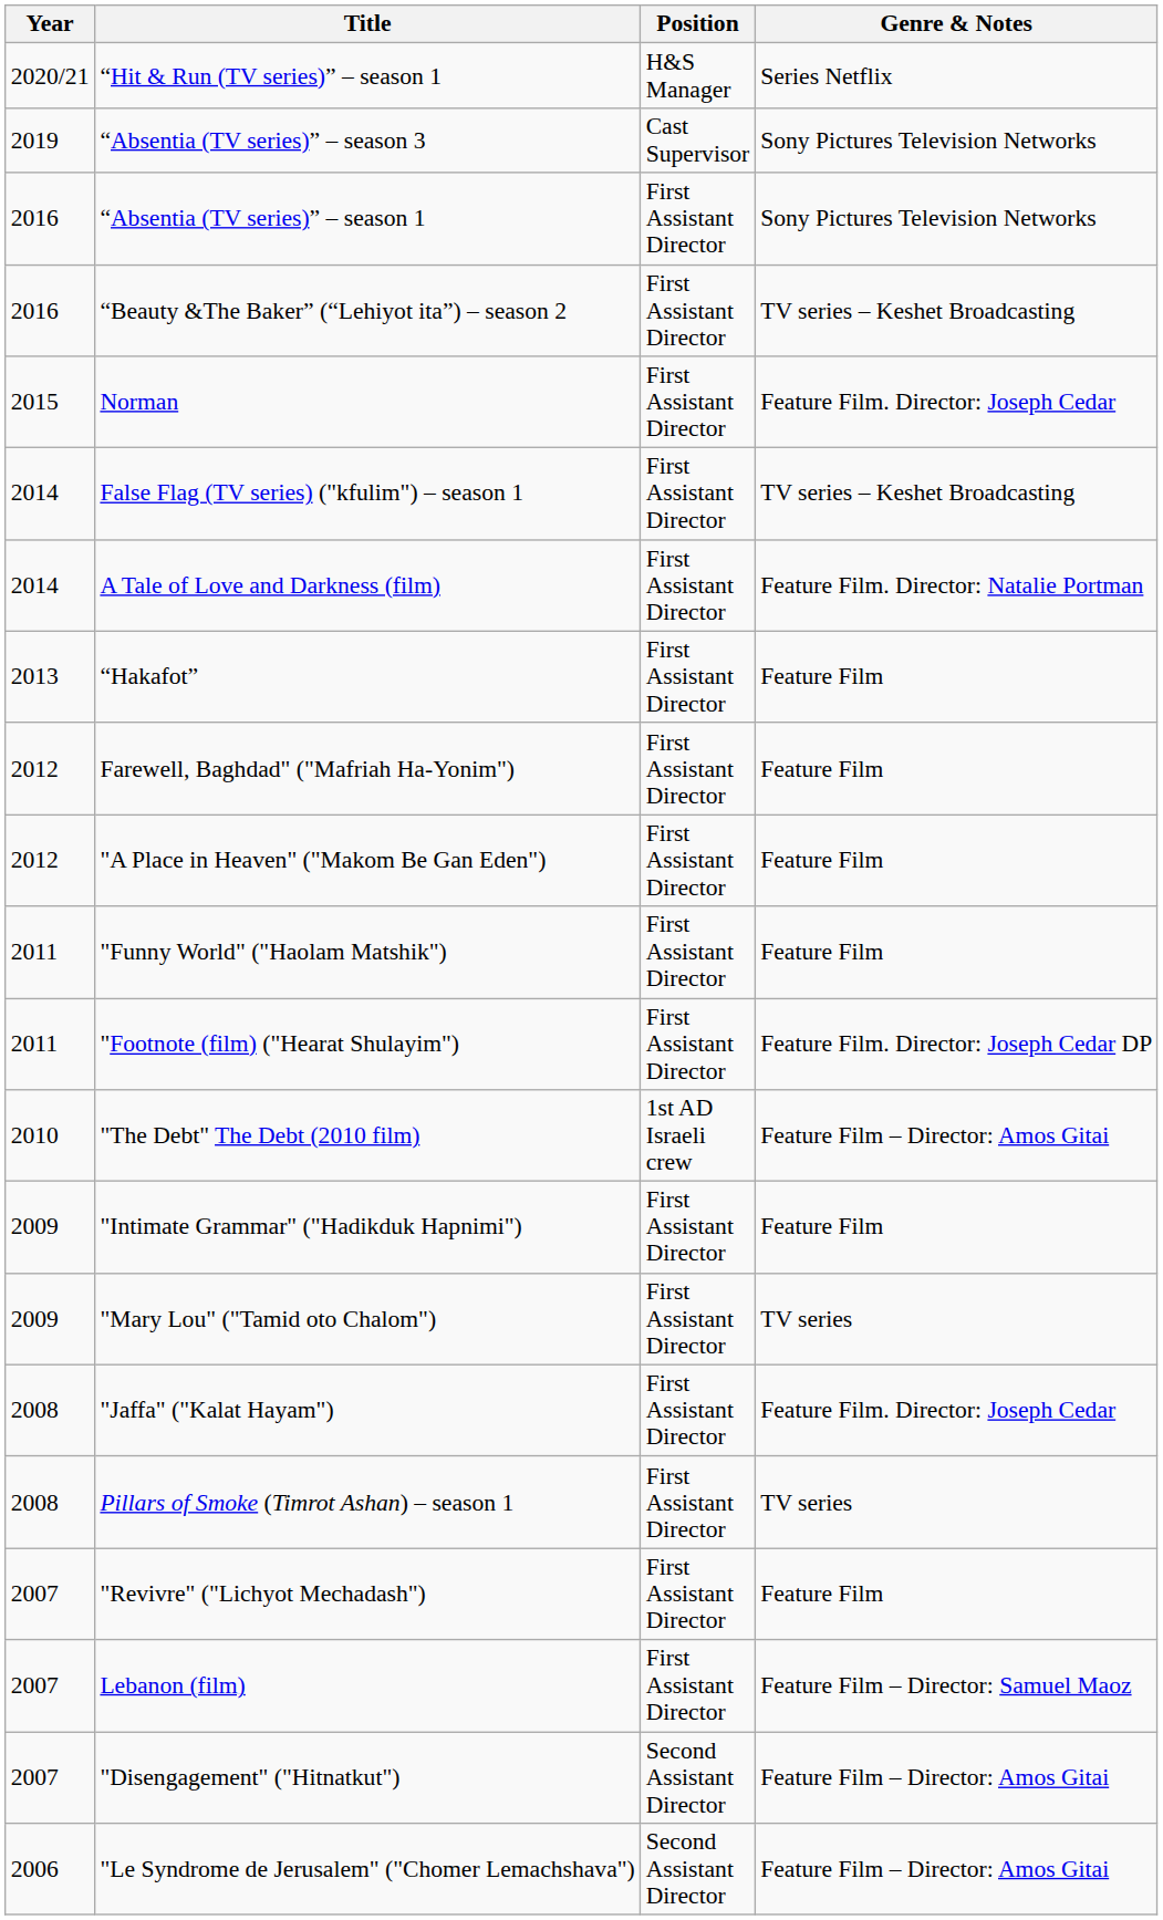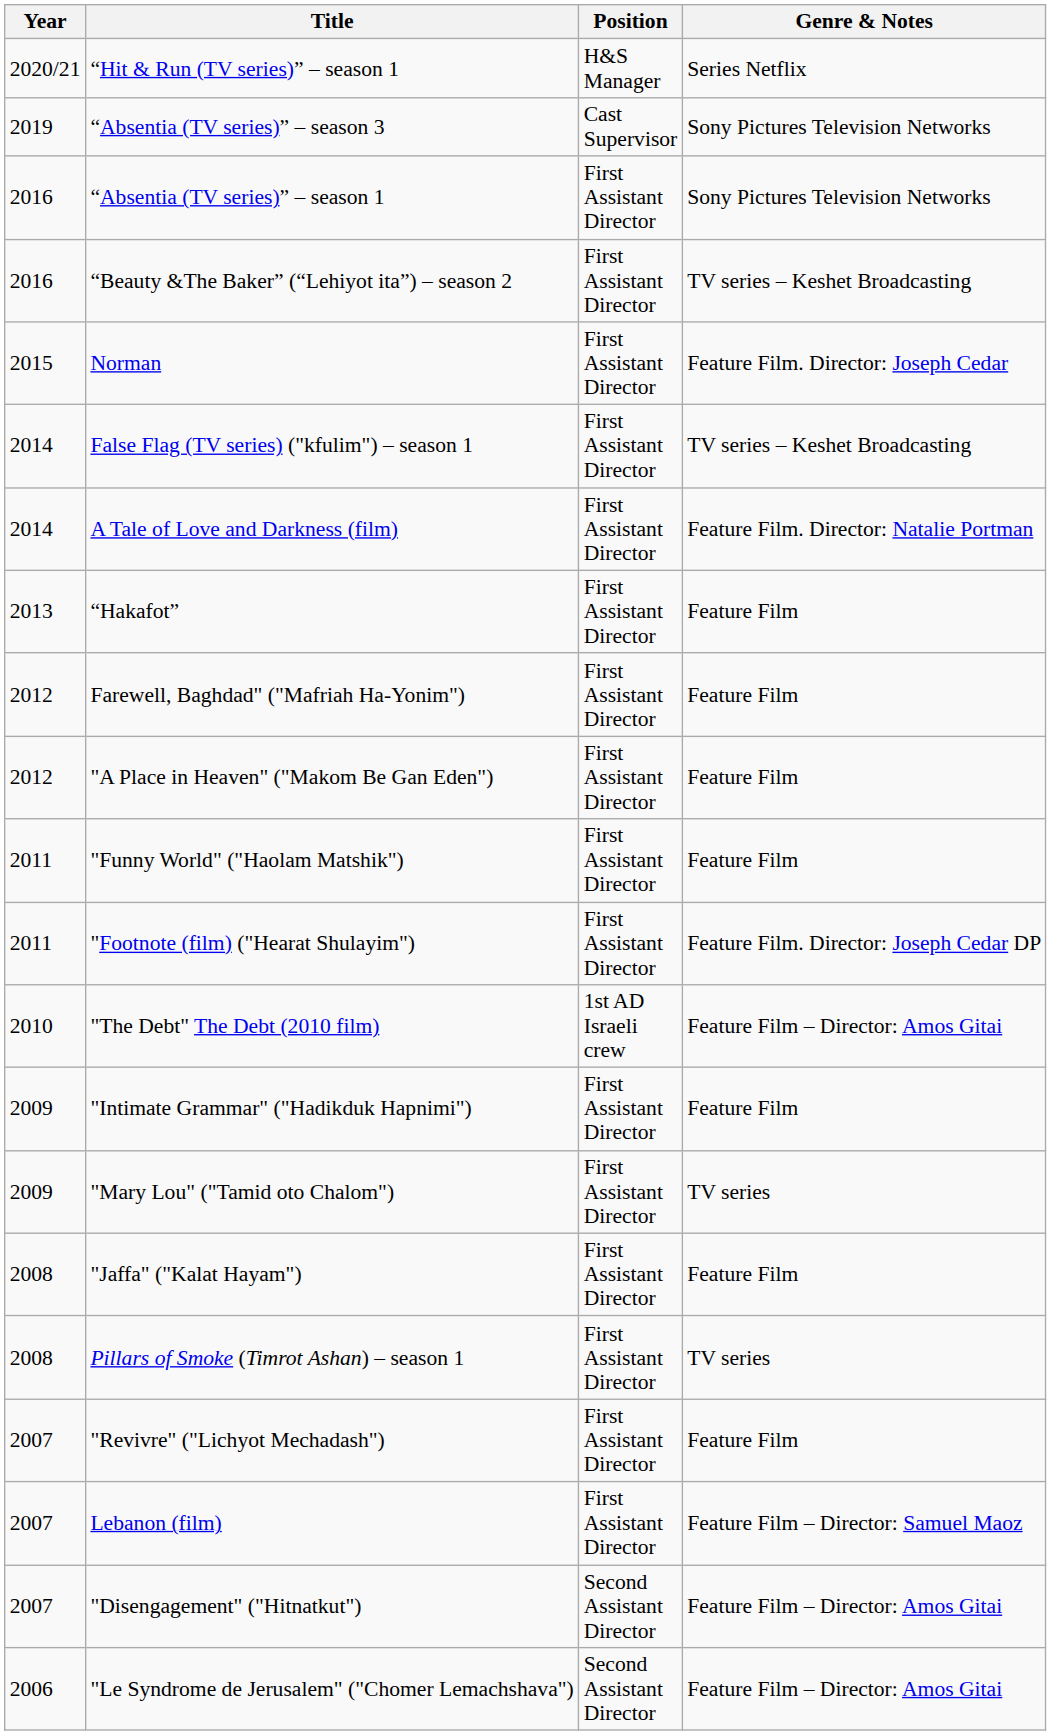 <table class="wikitable">
 <tr>
 <th>Year</th>
 <th>Title</th>
 <th width="65">Position</th>
 <th>Genre & Notes</th>
 </tr>
 <tr>
 <td>2020/21</td>
 <td>“<a href='#'>Hit & Run (TV series)</a>” – season 1</td>
 <td>H&S Manager</td>
 <td>Series Netflix</td>
 </tr>
 <tr>
 <td>2019</td>
 <td>“<a href='#'>Absentia (TV series)</a>” – season 3</td>
 <td>Cast Supervisor</td>
 <td>Sony Pictures Television Networks</td>
 </tr>
 <tr>
 <td>2016</td>
 <td>“<a href='#'>Absentia (TV series)</a>” – season 1</td>
 <td>First Assistant Director</td>
 <td>Sony Pictures Television Networks</td>
 </tr>
 <tr>
 <td>2016</td>
 <td>“Beauty &The Baker” (“Lehiyot ita”) – season 2</td>
 <td>First Assistant Director</td>
 <td>TV series – Keshet Broadcasting</td>
 </tr>
 <tr>
 <td>2015</td>
 <td><a href='#'>Norman</a></td>
 <td>First Assistant Director</td>
 <td>Feature Film. Director: <a href='#'>Joseph Cedar</a></td>
 </tr>
 <tr>
 <td>2014</td>
 <td><a href='#'>False Flag (TV series)</a> ("kfulim") – season 1</td>
 <td>First Assistant Director</td>
 <td>TV series – Keshet Broadcasting</td>
 </tr>
 <tr>
 <td>2014</td>
 <td><a href='#'>A Tale of Love and Darkness (film)</a></td>
 <td>First Assistant Director</td>
 <td>Feature Film.  Director: <a href='#'>Natalie Portman</a></td>
 </tr>
 <tr>
 <td>2013</td>
 <td>“Hakafot”</td>
 <td>First Assistant Director</td>
 <td>Feature Film</td>
 </tr>
 <tr>
 <td>2012</td>
 <td>Farewell, Baghdad" ("Mafriah Ha-Yonim")</td>
 <td>First Assistant Director</td>
 <td>Feature Film</td>
 </tr>
 <tr>
 <td>2012</td>
 <td>"A Place in Heaven" ("Makom Be Gan Eden")</td>
 <td>First Assistant Director</td>
 <td>Feature Film</td>
 </tr>
 <tr>
 <td>2011</td>
 <td>"Funny World" ("Haolam Matshik")</td>
 <td>First Assistant Director</td>
 <td>Feature Film</td>
 </tr>
 <tr>
 <td>2011</td>
 <td>"<a href='#'>Footnote (film)</a> ("Hearat Shulayim")</td>
 <td>First Assistant Director</td>
 <td>Feature Film.  Director: <a href='#'>Joseph Cedar</a> DP</td>
 </tr>
 <tr>
 <td>2010</td>
 <td>"The Debt" <a href='#'>The Debt (2010 film)</a></td>
 <td>1st AD Israeli crew</td>
 <td>Feature Film – Director: <a href='#'>Amos Gitai</a></td>
 </tr>
 <tr>
 <td>2009</td>
 <td>"Intimate Grammar" ("Hadikduk Hapnimi")</td>
 <td>First Assistant Director</td>
 <td>Feature Film</td>
 </tr>
 <tr>
 <td>2009</td>
 <td>"Mary Lou" ("Tamid oto Chalom")</td>
 <td>First Assistant Director</td>
 <td>TV series</td>
 </tr>
 <tr>
 <td>2008</td>
 <td>"Jaffa" ("Kalat Hayam")</td>
 <td>First Assistant Director</td>
-<td>Feature Film. Director: <a href='#'>Joseph Cedar</a></td>
+<td>Feature Film</td>
 </tr>
 <tr>
 <td>2008</td>
 <td><em><a href='#'>Pillars of Smoke</a></em> (<em>Timrot Ashan</em>) – season 1</td>
 <td>First Assistant Director</td>
 <td>TV series</td>
 </tr>
 <tr>
 <td>2007</td>
 <td>"Revivre" ("Lichyot Mechadash")</td>
 <td>First Assistant Director</td>
 <td>Feature Film</td>
 </tr>
 <tr>
 <td>2007</td>
 <td><a href='#'>Lebanon (film)</a></td>
 <td>First Assistant Director</td>
 <td>Feature Film – Director: <a href='#'>Samuel Maoz</a></td>
 </tr>
 <tr>
 <td>2007</td>
 <td>"Disengagement" ("Hitnatkut")</td>
 <td>Second Assistant Director</td>
 <td>Feature Film – Director: <a href='#'>Amos Gitai</a></td>
 </tr>
 <tr>
 <td>2006</td>
 <td>"Le Syndrome de Jerusalem" ("Chomer Lemachshava")</td>
 <td>Second Assistant Director</td>
 <td>Feature Film – Director: <a href='#'>Amos Gitai</a></td>
 </tr>
 </table>
